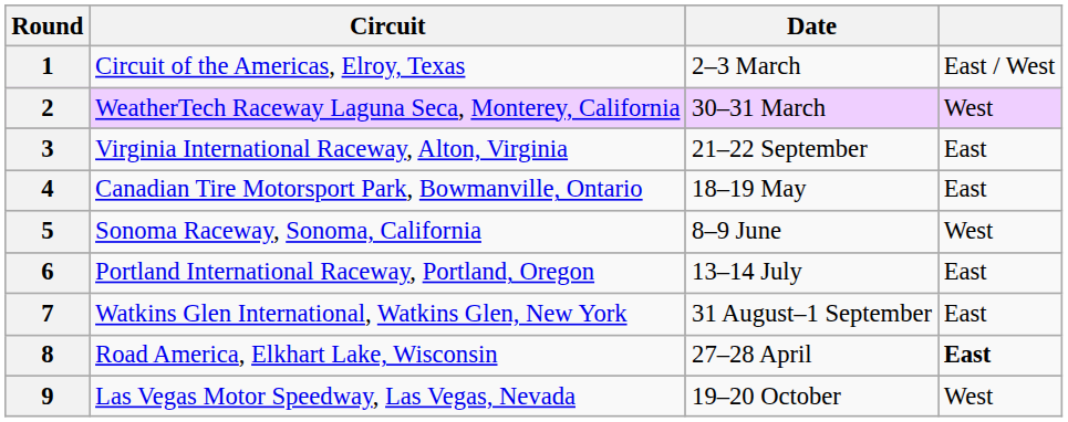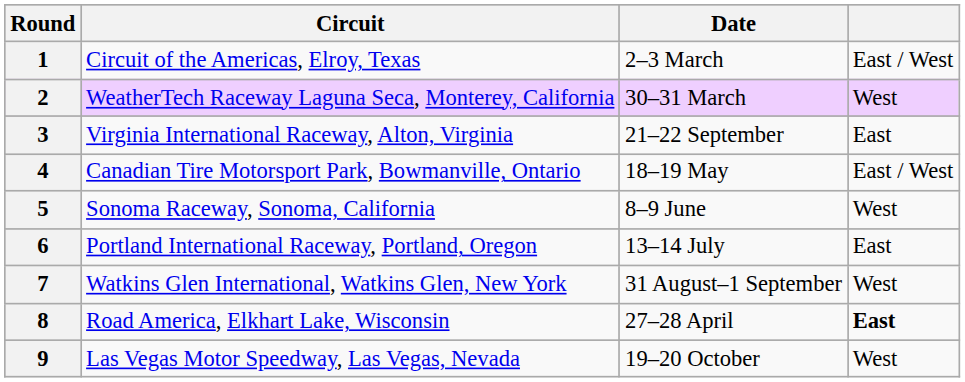 <table class="wikitable" style="font-size: 85%;">
 <tr>
 <th>Round</th>
 <th>Circuit</th>
 <th>Date</th>
 <th></th>
 </tr>
 <tr>
 <th>1</th>
 <td> <a href='#'>Circuit of the Americas</a>, <a href='#'>Elroy, Texas</a></td>
 <td>2–3 March</td>
 <td>East / West</td>
 </tr>
 <tr bgcolor=#EFCFFF>
 <th>2</th>
 <td> <a href='#'>WeatherTech Raceway Laguna Seca</a>, <a href='#'>Monterey, California</a></td>
 <td>30–31 March</td>
 <td>West</td>
 </tr>
 <tr>
 <th>3</th>
 <td> <a href='#'>Virginia International Raceway</a>, <a href='#'>Alton, Virginia</a></td>
 <td>21–22 September</td>
 <td>East</td>
 </tr>
 <tr>
 <th>4</th>
 <td> <a href='#'>Canadian Tire Motorsport Park</a>, <a href='#'>Bowmanville, Ontario</a></td>
 <td>18–19 May</td>
-<td>East</td>
+<td>East / West</td>
 </tr>
 <tr>
 <th>5</th>
 <td> <a href='#'>Sonoma Raceway</a>, <a href='#'>Sonoma, California</a></td>
 <td>8–9 June</td>
 <td>West</td>
 </tr>
 <tr>
 <th>6</th>
 <td> <a href='#'>Portland International Raceway</a>, <a href='#'>Portland, Oregon</a></td>
 <td>13–14 July</td>
 <td>East</td>
 </tr>
 <tr>
 <th>7</th>
 <td> <a href='#'>Watkins Glen International</a>, <a href='#'>Watkins Glen, New York</a></td>
 <td>31 August–1 September</td>
-<td>East</td>
+<td>West</td>
 </tr>
 <tr>
 <th>8</th>
 <td> <a href='#'>Road America</a>, <a href='#'>Elkhart Lake, Wisconsin</a></td>
 <td>27–28 April</td>
 <td><strong>East</strong></td>
 </tr>
 <tr>
 <th>9</th>
 <td> <a href='#'>Las Vegas Motor Speedway</a>, <a href='#'>Las Vegas, Nevada</a></td>
 <td>19–20 October</td>
 <td>West</td>
 </tr>
 </table>
